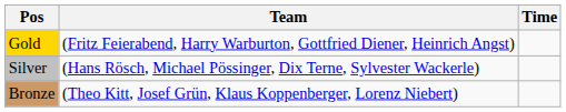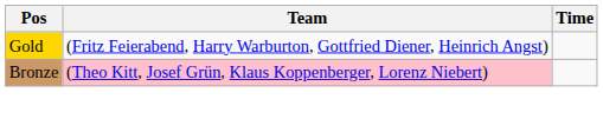 <table class="wikitable">
 <tr>
 <th>Pos</th>
 <th>Team</th>
 <th>Time</th>
 </tr>
 <tr>
 <td style="background:gold">Gold</td>
 <td> (<a href='#'>Fritz Feierabend</a>, <a href='#'>Harry Warburton</a>, <a href='#'>Gottfried Diener</a>, <a href='#'>Heinrich Angst</a>)</td>
 <td></td>
 </tr>
 <tr>
-<td style="background:silver">Silver</td>
-<td> (<a href='#'>Hans Rösch</a>, <a href='#'>Michael Pössinger</a>, <a href='#'>Dix Terne</a>, <a href='#'>Sylvester Wackerle</a>)</td>
-<td></td>
-</tr>
-<tr>
 <td style="background:#cc9966">Bronze</td>
-<td> (<a href='#'>Theo Kitt</a>, <a href='#'>Josef Grün</a>, <a href='#'>Klaus Koppenberger</a>, <a href='#'>Lorenz Niebert</a>)</td>
+<td style="background: pink;"> (<a href='#'>Theo Kitt</a>, <a href='#'>Josef Grün</a>, <a href='#'>Klaus Koppenberger</a>, <a href='#'>Lorenz Niebert</a>)</td>
 <td></td>
 </tr>
 </table>
